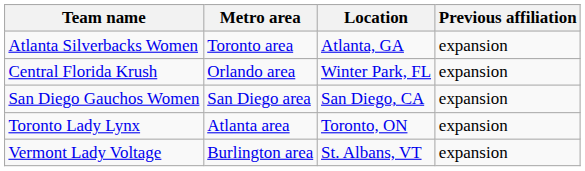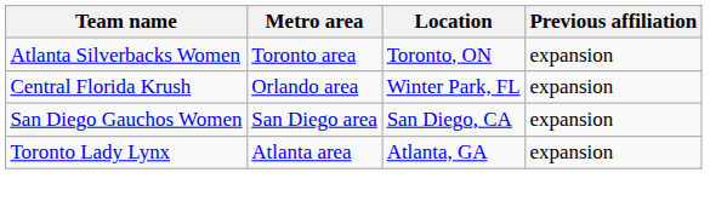 <table class="wikitable">
 <tr>
 <th scope="col">Team name</th>
 <th scope="col">Metro area</th>
 <th scope="col">Location</th>
 <th scope="col">Previous affiliation</th>
 </tr>
 <tr>
 <td> <a href='#'>Atlanta Silverbacks Women</a></td>
 <td><a href='#'>Toronto area</a></td>
-<td><a href='#'>Atlanta, GA</a></td>
+<td><a href='#'>Toronto, ON</a></td>
 <td>expansion</td>
 </tr>
 <tr>
 <td> <a href='#'>Central Florida Krush</a></td>
 <td><a href='#'>Orlando area</a></td>
 <td><a href='#'>Winter Park, FL</a></td>
 <td>expansion</td>
 </tr>
 <tr>
 <td> <a href='#'>San Diego Gauchos Women</a></td>
 <td><a href='#'>San Diego area</a></td>
 <td><a href='#'>San Diego, CA</a></td>
 <td>expansion</td>
 </tr>
 <tr>
 <td> <a href='#'>Toronto Lady Lynx</a></td>
 <td><a href='#'>Atlanta area</a></td>
-<td><a href='#'>Toronto, ON</a></td>
-<td>expansion</td>
-</tr>
-<tr>
-<td> <a href='#'>Vermont Lady Voltage</a></td>
-<td><a href='#'>Burlington area</a></td>
-<td><a href='#'>St. Albans, VT</a></td>
+<td><a href='#'>Atlanta, GA</a></td>
 <td>expansion</td>
 </tr>
 </table>
